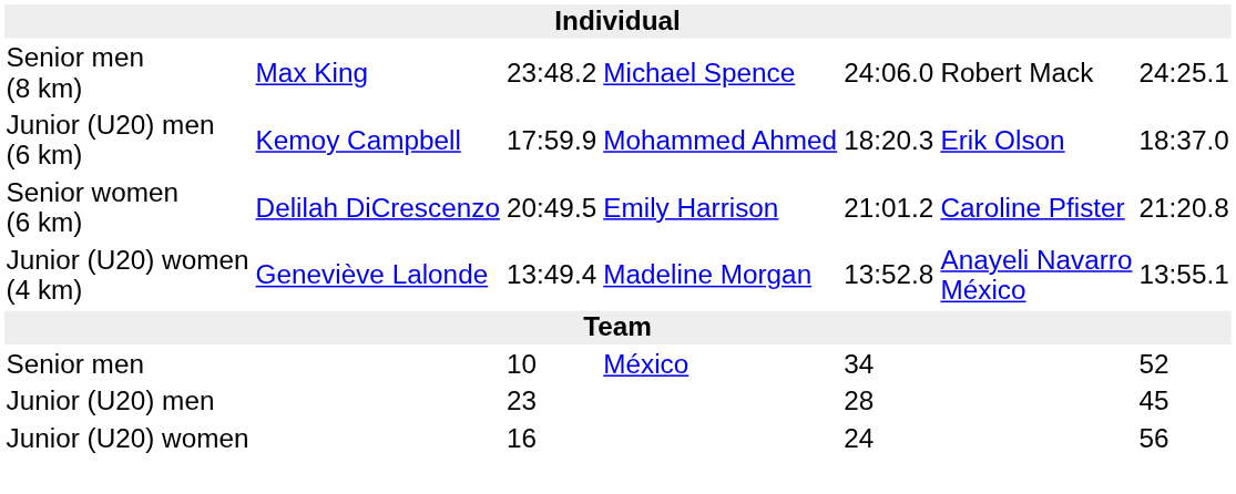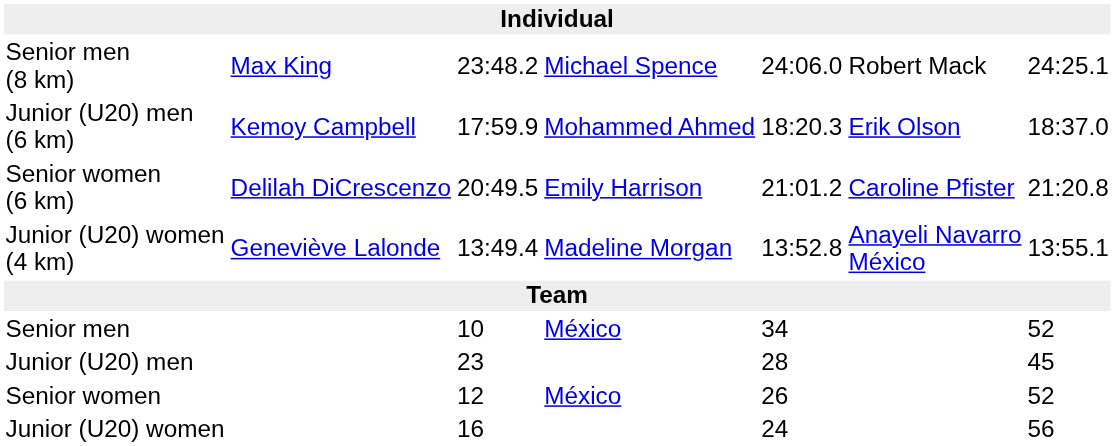 <table>
 <tr>
 <td colspan=7 bgcolor=#eeeeee style=text-align:center;><strong>Individual</strong></td>
 </tr>
 <tr>
 <td>Senior men<br>(8 km)</td>
 <td><a href='#'>Max King</a><br></td>
 <td>23:48.2</td>
 <td><a href='#'>Michael Spence</a><br></td>
 <td>24:06.0</td>
 <td>Robert Mack<br></td>
 <td>24:25.1</td>
 </tr>
 <tr>
 <td>Junior (U20) men<br>(6 km)</td>
 <td><a href='#'>Kemoy Campbell</a><br></td>
 <td>17:59.9</td>
 <td><a href='#'>Mohammed Ahmed</a><br></td>
 <td>18:20.3</td>
 <td><a href='#'>Erik Olson</a><br></td>
 <td>18:37.0</td>
 </tr>
 <tr>
 <td>Senior women<br>(6 km)</td>
 <td><a href='#'>Delilah DiCrescenzo</a><br></td>
 <td>20:49.5</td>
 <td><a href='#'>Emily Harrison</a><br></td>
 <td>21:01.2</td>
 <td><a href='#'>Caroline Pfister</a><br></td>
 <td>21:20.8</td>
 </tr>
 <tr>
 <td>Junior (U20) women<br>(4 km)</td>
 <td><a href='#'>Geneviève Lalonde</a><br></td>
 <td>13:49.4</td>
 <td><a href='#'>Madeline Morgan</a><br></td>
 <td>13:52.8</td>
 <td><a href='#'>Anayeli Navarro</a><br> <a href='#'>México</a></td>
 <td>13:55.1</td>
 </tr>
 <tr>
 <td colspan=7 bgcolor=#eeeeee style=text-align:center;><strong>Team</strong></td>
 </tr>
 <tr>
 <td>Senior men</td>
 <td></td>
 <td>10</td>
 <td> <a href='#'>México</a></td>
 <td>34</td>
 <td></td>
 <td>52</td>
 </tr>
 <tr>
 <td>Junior (U20) men</td>
 <td></td>
 <td>23</td>
 <td></td>
 <td>28</td>
 <td></td>
 <td>45</td>
 </tr>
 <tr>
+<td>Senior women</td>
+<td></td>
+<td>12</td>
+<td> <a href='#'>México</a></td>
+<td>26</td>
+<td></td>
+<td>52</td>
+</tr>
+<tr>
 <td>Junior (U20) women</td>
 <td></td>
 <td>16</td>
 <td></td>
 <td>24</td>
 <td></td>
 <td>56</td>
 </tr>
 </table>
